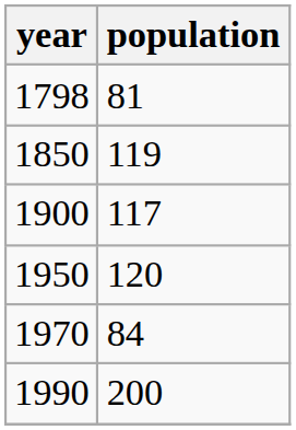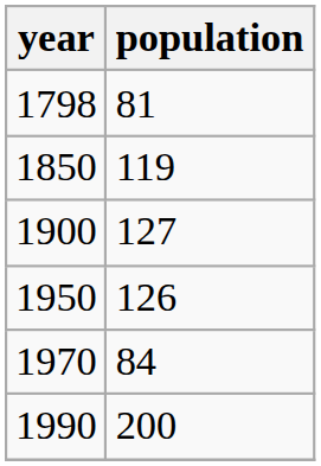 <table class="wikitable">
 <tr>
 <th>year</th>
 <th>population</th>
 </tr>
 <tr>
 <td>1798</td>
 <td>81</td>
 </tr>
 <tr>
 <td>1850</td>
 <td>119</td>
 </tr>
 <tr>
 <td>1900</td>
-<td>117</td>
+<td>127</td>
 </tr>
 <tr>
 <td>1950</td>
-<td>120</td>
+<td>126</td>
 </tr>
 <tr>
 <td>1970</td>
 <td>84</td>
 </tr>
 <tr>
 <td>1990</td>
 <td>200</td>
 </tr>
 <tr>
 </tr>
 </table>
